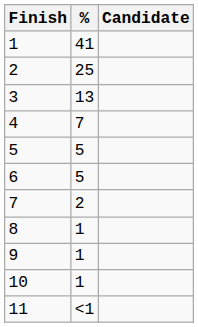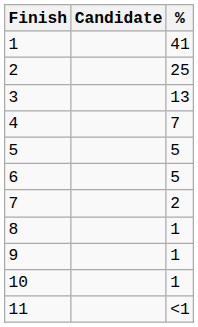 <table class="wikitable sortable">
 <tr>
 <th>Finish</th>
+<th>Candidate</th>
 <th>%</th>
-<th>Candidate</th>
 </tr>
 <tr>
 <td>1</td>
+<td></td>
 <td>41</td>
-<td></td>
 </tr>
 <tr>
 <td>2</td>
+<td></td>
 <td>25</td>
-<td></td>
 </tr>
 <tr>
 <td>3</td>
+<td></td>
 <td>13</td>
-<td></td>
 </tr>
 <tr>
 <td>4</td>
+<td></td>
 <td>7</td>
-<td></td>
 </tr>
 <tr>
 <td>5</td>
+<td></td>
 <td>5</td>
-<td></td>
 </tr>
 <tr>
 <td>6</td>
+<td></td>
 <td>5</td>
-<td></td>
 </tr>
 <tr>
 <td>7</td>
+<td></td>
 <td>2</td>
-<td></td>
 </tr>
 <tr>
 <td>8</td>
+<td></td>
 <td>1</td>
-<td></td>
 </tr>
 <tr>
 <td>9</td>
+<td></td>
 <td>1</td>
-<td></td>
 </tr>
 <tr>
 <td>10</td>
+<td></td>
 <td>1</td>
-<td></td>
 </tr>
 <tr>
 <td>11</td>
+<td></td>
 <td><1</td>
-<td></td>
 </tr>
 </table>
